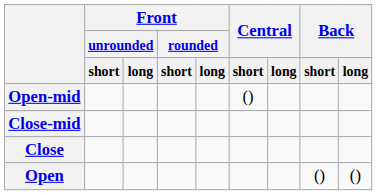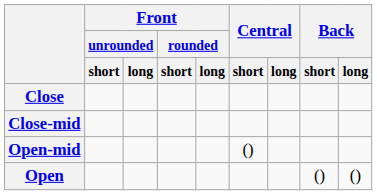 <table class="wikitable" style="text-align:center">
 <tr>
 <th rowspan="3"></th>
 <th colspan="4"><a href='#'>Front</a></th>
 <th colspan="2" rowspan="2"><a href='#'>Central</a></th>
 <th colspan="2" rowspan="2"><a href='#'>Back</a></th>
 </tr>
 <tr class="small">
 <th colspan="2"><a href='#'><small>unrounded</small></a></th>
 <th colspan="2"><a href='#'><small>rounded</small></a></th>
 </tr>
 <tr>
 <th><small>short</small></th>
 <th><small>long</small></th>
 <th><small>short</small></th>
 <th><small>long</small></th>
 <th><small>short</small></th>
 <th><small>long</small></th>
 <th><small>short</small></th>
 <th><small>long</small></th>
 </tr>
 <tr>
-<th><a href='#'>Open-mid</a></th>
+<th><a href='#'>Close</a></th>
 <td></td>
 <td></td>
 <td></td>
 <td></td>
-<td>()</td>
+<td></td>
 <td></td>
 <td></td>
 <td></td>
 </tr>
 <tr>
 <th><a href='#'>Close-mid</a></th>
 <td></td>
 <td></td>
 <td></td>
 <td></td>
 <td></td>
 <td></td>
 <td></td>
 <td></td>
 </tr>
 <tr>
-<th><a href='#'>Close</a></th>
+<th><a href='#'>Open-mid</a></th>
 <td></td>
 <td></td>
 <td></td>
 <td></td>
-<td></td>
+<td>()</td>
 <td></td>
 <td></td>
 <td></td>
 </tr>
 <tr>
 <th><a href='#'>Open</a></th>
 <td></td>
 <td></td>
 <td></td>
 <td></td>
 <td></td>
 <td></td>
 <td>()</td>
 <td>()</td>
 </tr>
 </table>
